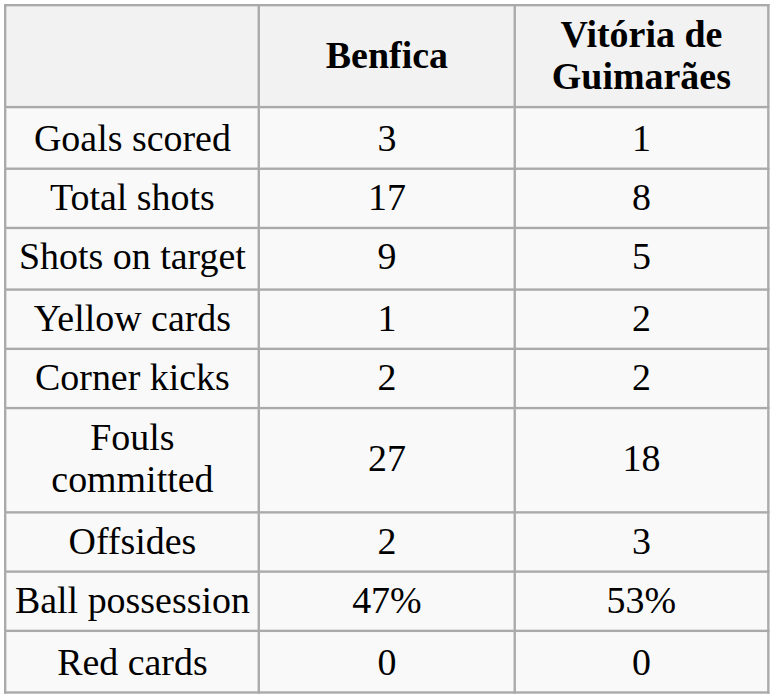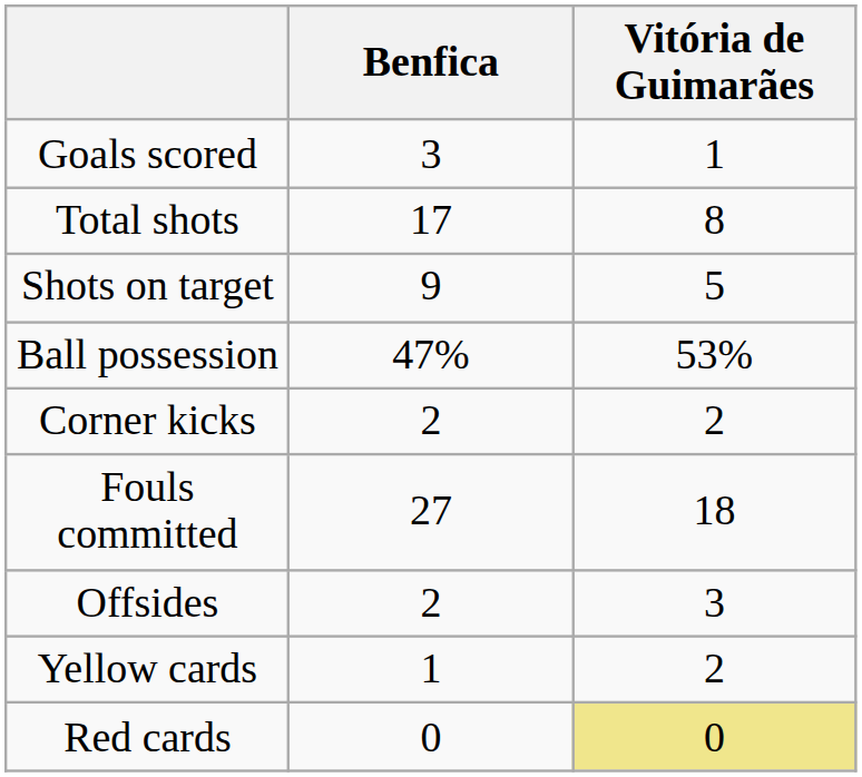 <table class="wikitable" style="text-align:center">
 <tr>
 <th width="100"></th>
 <th width="100">Benfica</th>
 <th width="100">Vitória de Guimarães</th>
 </tr>
 <tr>
 <td>Goals scored</td>
 <td>3</td>
 <td>1</td>
 </tr>
 <tr>
 <td>Total shots</td>
 <td>17</td>
 <td>8</td>
 </tr>
 <tr>
 <td>Shots on target</td>
 <td>9</td>
 <td>5</td>
 </tr>
 <tr>
-<td>Yellow cards</td>
-<td>1</td>
-<td>2</td>
+<td>Ball possession</td>
+<td>47%</td>
+<td>53%</td>
 </tr>
 <tr>
 <td>Corner kicks</td>
 <td>2</td>
 <td>2</td>
 </tr>
 <tr>
 <td>Fouls committed</td>
 <td>27</td>
 <td>18</td>
 </tr>
 <tr>
 <td>Offsides</td>
 <td>2</td>
 <td>3</td>
 </tr>
 <tr>
-<td>Ball possession</td>
-<td>47%</td>
-<td>53%</td>
+<td>Yellow cards</td>
+<td>1</td>
+<td>2</td>
 </tr>
 <tr>
 <td>Red cards</td>
 <td>0</td>
-<td>0</td>
+<td style="background: khaki;">0</td>
 </tr>
 </table>
